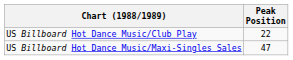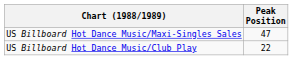 <table class="wikitable">
 <tr>
 <th>Chart (1988/1989)</th>
 <th>Peak<br>Position</th>
 </tr>
 <tr>
+<td>US <em>Billboard</em> <a href='#'>Hot Dance Music/Maxi-Singles Sales</a></td>
+<td align="center">47</td>
+</tr>
+<tr>
 <td>US <em>Billboard</em> <a href='#'>Hot Dance Music/Club Play</a></td>
 <td align="center">22</td>
 </tr>
-<tr>
-<td>US <em>Billboard</em> <a href='#'>Hot Dance Music/Maxi-Singles Sales</a></td>
-<td align="center">47</td>
-</tr>
 </table>
